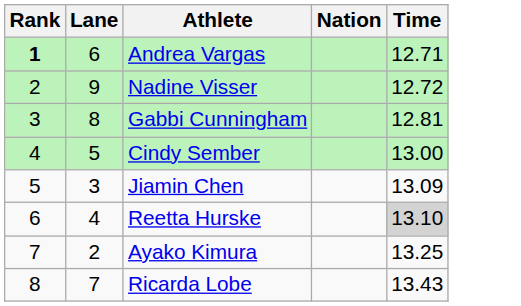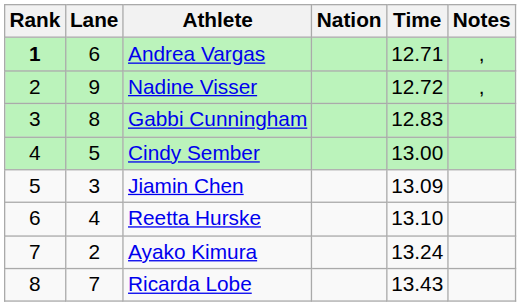 <table class="wikitable sortable" style="text-align:center;">
 <tr>
 <th>Rank</th>
 <th>Lane</th>
 <th>Athlete</th>
 <th>Nation</th>
 <th>Time</th>
+<th>Notes</th>
 </tr>
 <tr bgcolor="#bbf3bb">
 <td><strong>1</strong></td>
 <td>6</td>
 <td align="left"><a href='#'>Andrea Vargas</a></td>
 <td align="left"></td>
 <td>12.71</td>
+<td>, </td>
 </tr>
 <tr bgcolor="#bbf3bb">
 <td>2</td>
 <td>9</td>
 <td align="left"><a href='#'>Nadine Visser</a></td>
 <td align="left"></td>
 <td>12.72</td>
+<td>, </td>
 </tr>
 <tr bgcolor="#bbf3bb">
 <td>3</td>
 <td>8</td>
 <td align="left"><a href='#'>Gabbi Cunningham</a></td>
 <td align="left"></td>
-<td>12.81</td>
+<td>12.83</td>
+<td></td>
 </tr>
 <tr bgcolor="#bbf3bb">
 <td>4</td>
 <td>5</td>
 <td align="left"><a href='#'>Cindy Sember</a></td>
 <td align="left"></td>
 <td>13.00</td>
+<td></td>
 </tr>
 <tr>
 <td>5</td>
 <td>3</td>
 <td align="left"><a href='#'>Jiamin Chen</a></td>
 <td align="left"></td>
 <td>13.09</td>
+<td></td>
 </tr>
 <tr>
 <td>6</td>
 <td>4</td>
 <td align="left"><a href='#'>Reetta Hurske</a></td>
 <td align="left"></td>
-<td style="background: lightgrey;">13.10</td>
+<td>13.10</td>
+<td></td>
 </tr>
 <tr>
 <td>7</td>
 <td>2</td>
 <td align="left"><a href='#'>Ayako Kimura</a></td>
 <td align="left"></td>
-<td>13.25</td>
+<td>13.24</td>
+<td></td>
 </tr>
 <tr>
 <td>8</td>
 <td>7</td>
 <td align="left"><a href='#'>Ricarda Lobe</a></td>
 <td align="left"></td>
 <td>13.43</td>
+<td></td>
 </tr>
 </table>
